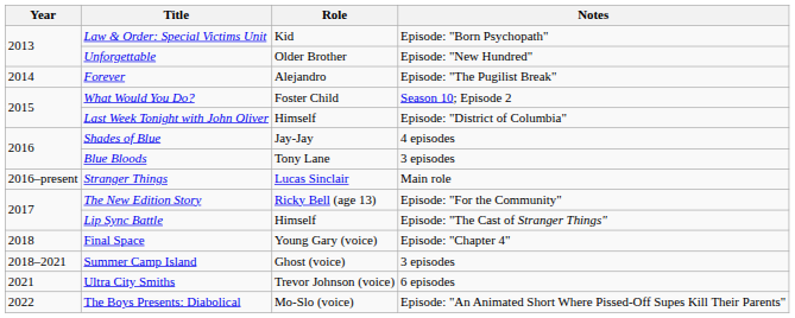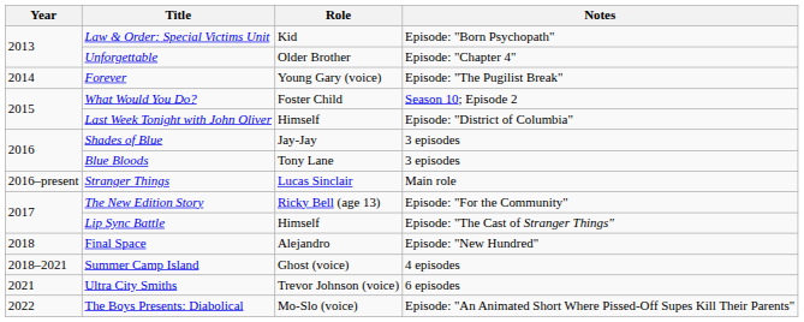 <table class="wikitable sortable">
 <tr>
 <th>Year</th>
 <th>Title</th>
 <th>Role</th>
 <th class="unsortable">Notes</th>
 </tr>
 <tr>
 <td rowspan="2">2013</td>
 <td><em><a href='#'>Law & Order: Special Victims Unit</a></em></td>
 <td>Kid</td>
 <td>Episode: "Born Psychopath"</td>
 </tr>
 <tr>
 <td><em><a href='#'>Unforgettable</a></em></td>
 <td>Older Brother</td>
-<td>Episode: "New Hundred"</td>
+<td>Episode: "Chapter 4"</td>
 </tr>
 <tr>
 <td>2014</td>
 <td><em><a href='#'>Forever</a></em></td>
-<td>Alejandro</td>
+<td>Young Gary (voice)</td>
 <td>Episode: "The Pugilist Break"</td>
 </tr>
 <tr>
 <td rowspan="2">2015</td>
 <td><em><a href='#'>What Would You Do?</a></em></td>
 <td>Foster Child</td>
 <td><a href='#'>Season 10</a>; Episode 2</td>
 </tr>
 <tr>
 <td><em><a href='#'>Last Week Tonight with John Oliver</a></em></td>
 <td>Himself</td>
 <td>Episode: "District of Columbia"</td>
 </tr>
 <tr>
 <td rowspan="2">2016</td>
 <td><em><a href='#'>Shades of Blue</a></em></td>
 <td>Jay-Jay</td>
-<td>4 episodes</td>
+<td>3 episodes</td>
 </tr>
 <tr>
 <td><em><a href='#'>Blue Bloods</a></em></td>
 <td>Tony Lane</td>
 <td>3 episodes</td>
 </tr>
 <tr>
 <td>2016–present</td>
 <td><em><a href='#'>Stranger Things</a></em></td>
 <td><a href='#'>Lucas Sinclair</a></td>
 <td>Main role</td>
 </tr>
 <tr>
 <td rowspan="2">2017</td>
 <td><em><a href='#'>The New Edition Story</a></em></td>
 <td><a href='#'>Ricky Bell</a> (age 13)</td>
 <td>Episode: "For the Community"</td>
 </tr>
 <tr>
 <td><em><a href='#'>Lip Sync Battle</a></em></td>
 <td>Himself</td>
 <td>Episode: "The Cast of <em>Stranger Things"</td>
 </tr>
 <tr>
 <td>2018</td>
 <td></em><a href='#'>Final Space</a><em></td>
-<td>Young Gary (voice)</td>
-<td>Episode: "Chapter 4"</td>
+<td>Alejandro</td>
+<td>Episode: "New Hundred"</td>
 </tr>
 <tr>
 <td>2018–2021</td>
 <td></em><a href='#'>Summer Camp Island</a><em></td>
 <td>Ghost (voice)</td>
-<td>3 episodes</td>
+<td>4 episodes</td>
 </tr>
 <tr>
 <td>2021</td>
 <td></em><a href='#'>Ultra City Smiths</a><em></td>
 <td>Trevor Johnson (voice)</td>
 <td>6 episodes</td>
 </tr>
 <tr>
 <td>2022</td>
 <td></em><a href='#'>The Boys Presents: Diabolical</a><em></td>
 <td>Mo-Slo (voice)</td>
 <td>Episode: "An Animated Short Where Pissed-Off Supes Kill Their Parents"</td>
 </tr>
 </table>
